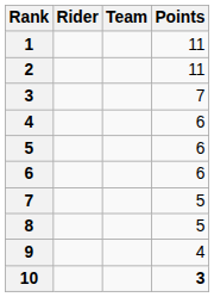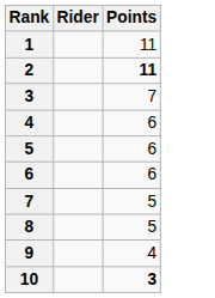 <table class="wikitable" margin-bottom:0;">
 <tr>
 <th scope="col">Rank</th>
 <th scope="col">Rider</th>
-<th scope="col">Team</th>
 <th scope="col">Points</th>
 </tr>
 <tr>
 <th scope="row">1</th>
 <td> </td>
-<td></td>
 <td align="right">11</td>
 </tr>
 <tr>
 <th scope="row">2</th>
 <td></td>
-<td></td>
-<td align="right">11</td>
+<td align="right"><strong>11</strong></td>
 </tr>
 <tr>
 <th scope="row">3</th>
-<td></td>
 <td></td>
 <td align="right">7</td>
 </tr>
 <tr>
 <th scope="row">4</th>
 <td></td>
-<td></td>
 <td align="right">6</td>
 </tr>
 <tr>
 <th scope="row">5</th>
-<td></td>
 <td></td>
 <td align="right">6</td>
 </tr>
 <tr>
 <th scope="row">6</th>
 <td></td>
-<td></td>
 <td align="right">6</td>
 </tr>
 <tr>
 <th scope="row">7</th>
-<td></td>
 <td></td>
 <td align="right">5</td>
 </tr>
 <tr>
 <th scope="row">8</th>
 <td></td>
-<td></td>
 <td align="right">5</td>
 </tr>
 <tr>
 <th scope="row">9</th>
-<td></td>
 <td></td>
 <td align="right">4</td>
 </tr>
 <tr>
 <th scope="row">10</th>
 <td></td>
-<td></td>
 <td align="right"><strong>3</strong></td>
 </tr>
 </table>
